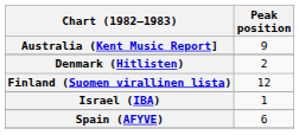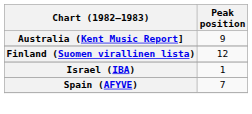 <table class="wikitable sortable plainrowheaders" style="text-align:center">
 <tr>
 <th>Chart (1982–1983)</th>
 <th>Peak<br>position</th>
 </tr>
 <tr>
 <th scope="row">Australia (<a href='#'>Kent Music Report</a>]</th>
 <td>9</td>
 </tr>
 <tr>
 </tr>
 <tr>
-</tr>
-<tr>
-<th scope="row">Denmark (<a href='#'>Hitlisten</a>)</th>
-<td>2</td>
 </tr>
 <tr>
 <th scope="row">Finland (<a href='#'>Suomen virallinen lista</a>)</th>
 <td>12</td>
 </tr>
 <tr>
 </tr>
 <tr>
 </tr>
 <tr>
 <th scope="row">Israel (<a href='#'>IBA</a>)</th>
 <td>1</td>
 </tr>
 <tr>
 </tr>
 <tr>
 </tr>
 <tr>
 </tr>
 <tr>
 </tr>
 <tr>
 <th scope="row">Spain (<a href='#'>AFYVE</a>)</th>
-<td>6</td>
+<td>7</td>
 </tr>
 <tr>
 </tr>
 <tr>
 </tr>
 <tr>
 </tr>
 </table>
